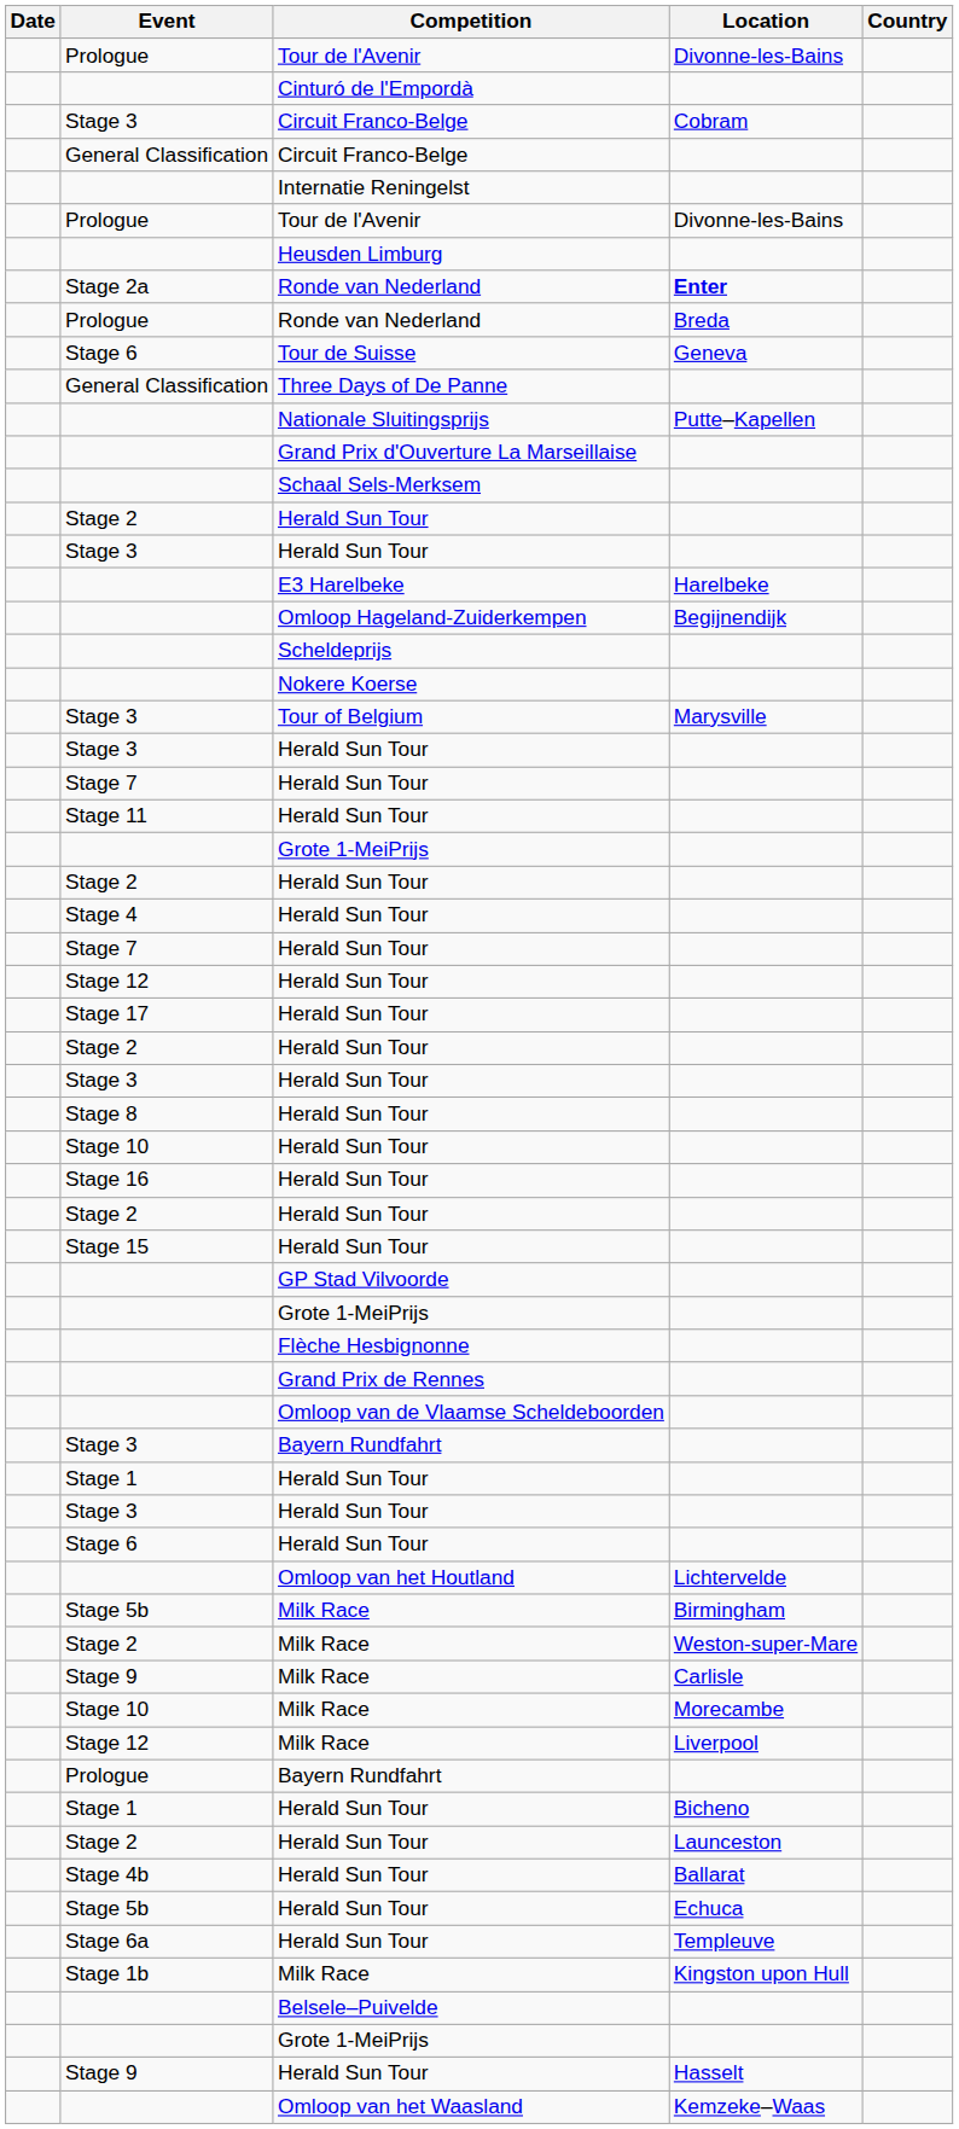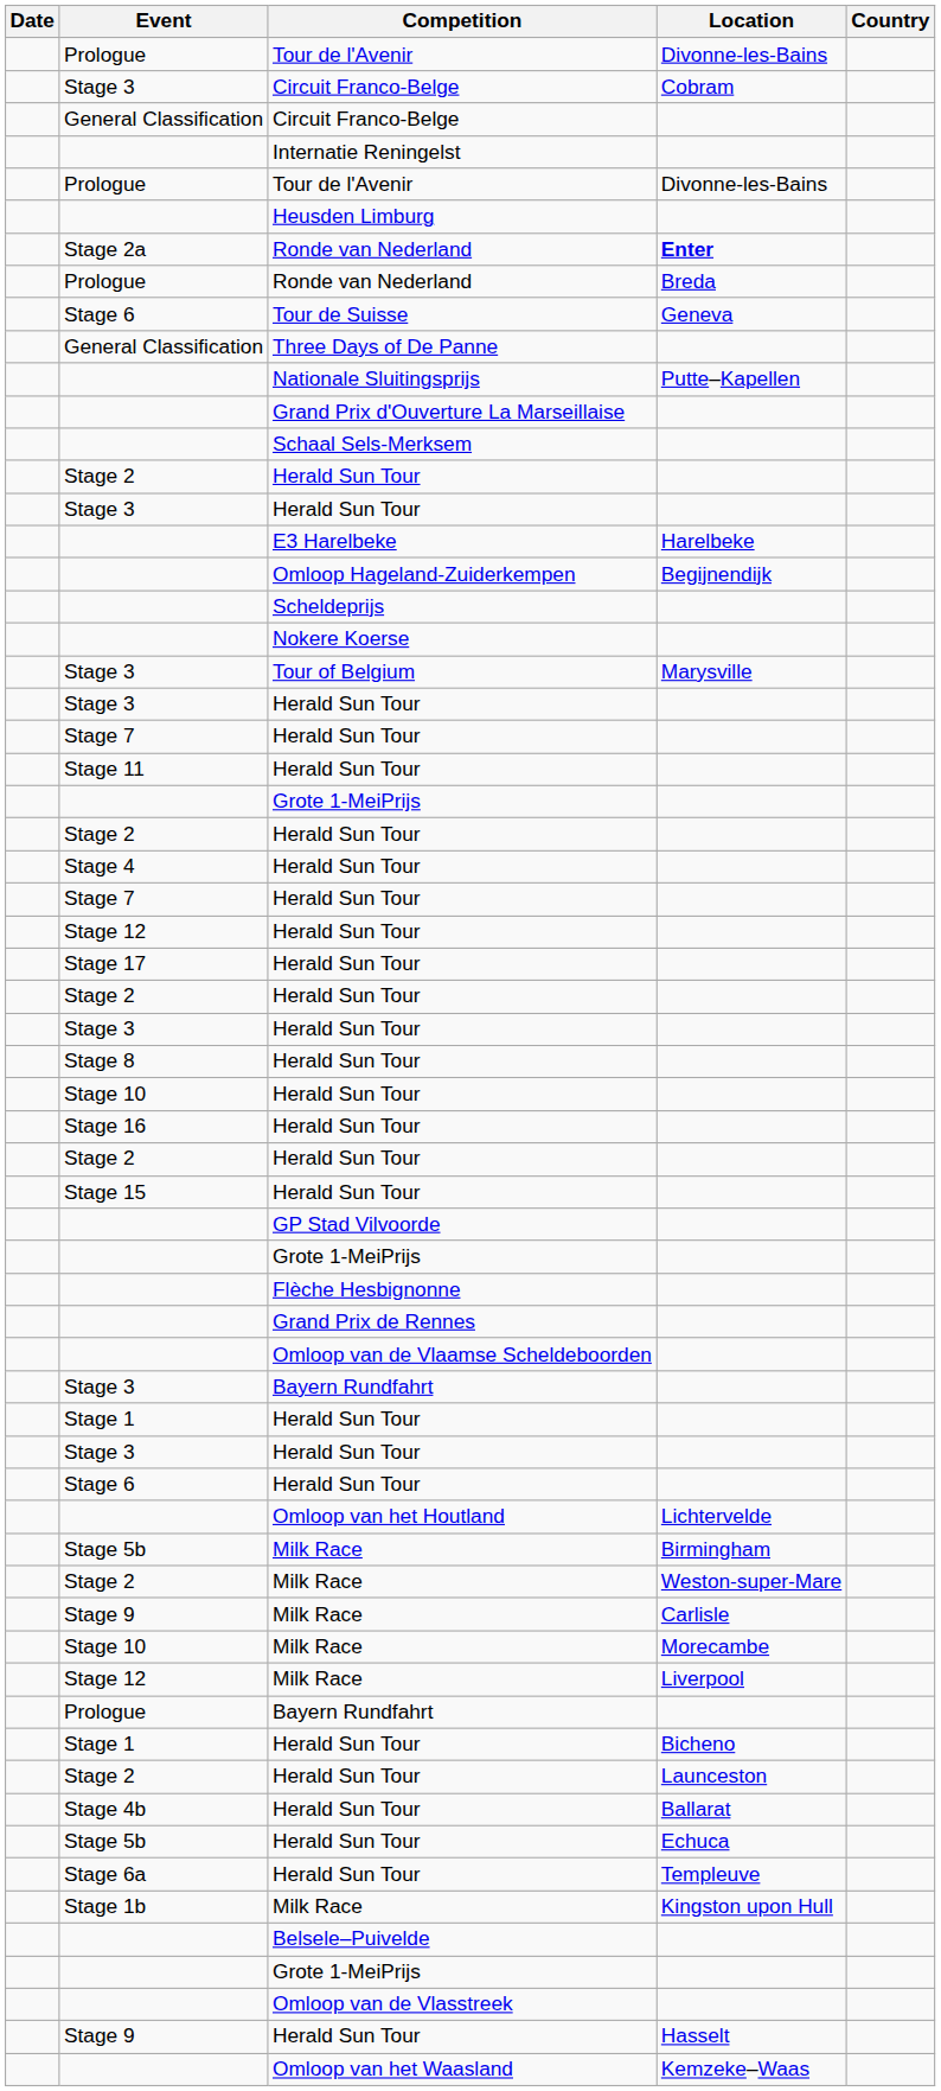 <table class="wikitable sortable">
 <tr>
 <th>Date</th>
 <th>Event</th>
 <th>Competition</th>
 <th>Location</th>
 <th>Country</th>
 </tr>
 <tr>
 <td></td>
 <td>Prologue</td>
 <td><a href='#'>Tour de l'Avenir</a></td>
 <td><a href='#'>Divonne-les-Bains</a></td>
-<td></td>
-</tr>
-<tr>
-<td></td>
-<td></td>
-<td><a href='#'>Cinturó de l'Empordà</a></td>
-<td></td>
 <td></td>
 </tr>
 <tr>
 <td></td>
 <td>Stage 3</td>
 <td><a href='#'>Circuit Franco-Belge</a></td>
 <td><a href='#'>Cobram</a></td>
 <td></td>
 </tr>
 <tr>
 <td></td>
 <td>General Classification</td>
 <td>Circuit Franco-Belge</td>
 <td></td>
 <td></td>
 </tr>
 <tr>
 <td></td>
 <td></td>
 <td>Internatie Reningelst</td>
 <td></td>
 <td></td>
 </tr>
 <tr>
 <td></td>
 <td>Prologue</td>
 <td>Tour de l'Avenir</td>
 <td>Divonne-les-Bains</td>
 <td></td>
 </tr>
 <tr>
 <td></td>
 <td></td>
 <td><a href='#'>Heusden Limburg</a></td>
 <td></td>
 <td></td>
 </tr>
 <tr>
 <td></td>
 <td>Stage 2a</td>
 <td><a href='#'>Ronde van Nederland</a></td>
 <td><strong><a href='#'>Enter</a></strong></td>
 <td></td>
 </tr>
 <tr>
 <td></td>
 <td>Prologue</td>
 <td>Ronde van Nederland</td>
 <td><a href='#'>Breda</a></td>
 <td></td>
 </tr>
 <tr>
 <td></td>
 <td>Stage 6</td>
 <td><a href='#'>Tour de Suisse</a></td>
 <td><a href='#'>Geneva</a></td>
 <td></td>
 </tr>
 <tr>
 <td></td>
 <td>General Classification</td>
 <td><a href='#'>Three Days of De Panne</a></td>
 <td></td>
 <td></td>
 </tr>
 <tr>
 <td></td>
 <td></td>
 <td><a href='#'>Nationale Sluitingsprijs</a></td>
 <td><a href='#'>Putte</a>–<a href='#'>Kapellen</a></td>
 <td></td>
 </tr>
 <tr>
 <td></td>
 <td></td>
 <td><a href='#'>Grand Prix d'Ouverture La Marseillaise</a></td>
 <td></td>
 <td></td>
 </tr>
 <tr>
 <td></td>
 <td></td>
 <td><a href='#'>Schaal Sels-Merksem</a></td>
 <td></td>
 <td></td>
 </tr>
 <tr>
 <td></td>
 <td>Stage 2</td>
 <td><a href='#'>Herald Sun Tour</a></td>
 <td></td>
 <td></td>
 </tr>
 <tr>
 <td></td>
 <td>Stage 3</td>
 <td>Herald Sun Tour</td>
 <td></td>
 <td></td>
 </tr>
 <tr>
 <td></td>
 <td></td>
 <td><a href='#'>E3 Harelbeke</a></td>
 <td><a href='#'>Harelbeke</a></td>
 <td></td>
 </tr>
 <tr>
 <td></td>
 <td></td>
 <td><a href='#'>Omloop Hageland-Zuiderkempen</a></td>
 <td><a href='#'>Begijnendijk</a></td>
 <td></td>
 </tr>
 <tr>
 <td></td>
 <td></td>
 <td><a href='#'>Scheldeprijs</a></td>
 <td></td>
 <td></td>
 </tr>
 <tr>
 <td></td>
 <td></td>
 <td><a href='#'>Nokere Koerse</a></td>
 <td></td>
 <td></td>
 </tr>
 <tr>
 <td></td>
 <td>Stage 3</td>
 <td><a href='#'>Tour of Belgium</a></td>
 <td><a href='#'>Marysville</a></td>
 <td></td>
 </tr>
 <tr>
 <td></td>
 <td>Stage 3</td>
 <td>Herald Sun Tour</td>
 <td></td>
 <td></td>
 </tr>
 <tr>
 <td></td>
 <td>Stage 7</td>
 <td>Herald Sun Tour</td>
 <td></td>
 <td></td>
 </tr>
 <tr>
 <td></td>
 <td>Stage 11</td>
 <td>Herald Sun Tour</td>
 <td></td>
 <td></td>
 </tr>
 <tr>
 <td></td>
 <td></td>
 <td><a href='#'>Grote 1-MeiPrijs</a></td>
 <td></td>
 <td></td>
 </tr>
 <tr>
 <td></td>
 <td>Stage 2</td>
 <td>Herald Sun Tour</td>
 <td></td>
 <td></td>
 </tr>
 <tr>
 <td></td>
 <td>Stage 4</td>
 <td>Herald Sun Tour</td>
 <td></td>
 <td></td>
 </tr>
 <tr>
 <td></td>
 <td>Stage 7</td>
 <td>Herald Sun Tour</td>
 <td></td>
 <td></td>
 </tr>
 <tr>
 <td></td>
 <td>Stage 12</td>
 <td>Herald Sun Tour</td>
 <td></td>
 <td></td>
 </tr>
 <tr>
 <td></td>
 <td>Stage 17</td>
 <td>Herald Sun Tour</td>
 <td></td>
 <td></td>
 </tr>
 <tr>
 <td></td>
 <td>Stage 2</td>
 <td>Herald Sun Tour</td>
 <td></td>
 <td></td>
 </tr>
 <tr>
 <td></td>
 <td>Stage 3</td>
 <td>Herald Sun Tour</td>
 <td></td>
 <td></td>
 </tr>
 <tr>
 <td></td>
 <td>Stage 8</td>
 <td>Herald Sun Tour</td>
 <td></td>
 <td></td>
 </tr>
 <tr>
 <td></td>
 <td>Stage 10</td>
 <td>Herald Sun Tour</td>
 <td></td>
 <td></td>
 </tr>
 <tr>
 <td></td>
 <td>Stage 16</td>
 <td>Herald Sun Tour</td>
 <td></td>
 <td></td>
 </tr>
 <tr>
 <td></td>
 <td>Stage 2</td>
 <td>Herald Sun Tour</td>
 <td></td>
 <td></td>
 </tr>
 <tr>
 <td></td>
 <td>Stage 15</td>
 <td>Herald Sun Tour</td>
 <td></td>
 <td></td>
 </tr>
 <tr>
 <td></td>
 <td></td>
 <td><a href='#'>GP Stad Vilvoorde</a></td>
 <td></td>
 <td></td>
 </tr>
 <tr>
 <td></td>
 <td></td>
 <td>Grote 1-MeiPrijs</td>
 <td></td>
 <td></td>
 </tr>
 <tr>
 <td></td>
 <td></td>
 <td><a href='#'>Flèche Hesbignonne</a></td>
 <td></td>
 <td></td>
 </tr>
 <tr>
 <td></td>
 <td></td>
 <td><a href='#'>Grand Prix de Rennes</a></td>
 <td></td>
 <td></td>
 </tr>
 <tr>
 <td></td>
 <td></td>
 <td><a href='#'>Omloop van de Vlaamse Scheldeboorden</a></td>
 <td></td>
 <td></td>
 </tr>
 <tr>
 <td></td>
 <td>Stage 3</td>
 <td><a href='#'>Bayern Rundfahrt</a></td>
 <td></td>
 <td></td>
 </tr>
 <tr>
 <td></td>
 <td>Stage 1</td>
 <td>Herald Sun Tour</td>
 <td></td>
 <td></td>
 </tr>
 <tr>
 <td></td>
 <td>Stage 3</td>
 <td>Herald Sun Tour</td>
 <td></td>
 <td></td>
 </tr>
 <tr>
 <td></td>
 <td>Stage 6</td>
 <td>Herald Sun Tour</td>
 <td></td>
 <td></td>
 </tr>
 <tr>
 <td></td>
 <td></td>
 <td><a href='#'>Omloop van het Houtland</a></td>
 <td><a href='#'>Lichtervelde</a></td>
 <td></td>
 </tr>
 <tr>
 <td></td>
 <td>Stage 5b</td>
 <td><a href='#'>Milk Race</a></td>
 <td><a href='#'>Birmingham</a></td>
 <td></td>
 </tr>
 <tr>
 <td></td>
 <td>Stage 2</td>
 <td>Milk Race</td>
 <td><a href='#'>Weston-super-Mare</a></td>
 <td></td>
 </tr>
 <tr>
 <td></td>
 <td>Stage 9</td>
 <td>Milk Race</td>
 <td><a href='#'>Carlisle</a></td>
 <td></td>
 </tr>
 <tr>
 <td></td>
 <td>Stage 10</td>
 <td>Milk Race</td>
 <td><a href='#'>Morecambe</a></td>
 <td></td>
 </tr>
 <tr>
 <td></td>
 <td>Stage 12</td>
 <td>Milk Race</td>
 <td><a href='#'>Liverpool</a></td>
 <td></td>
 </tr>
 <tr>
 <td></td>
 <td>Prologue</td>
 <td>Bayern Rundfahrt</td>
 <td></td>
 <td></td>
 </tr>
 <tr>
 <td></td>
 <td>Stage 1</td>
 <td>Herald Sun Tour</td>
 <td><a href='#'>Bicheno</a></td>
 <td></td>
 </tr>
 <tr>
 <td></td>
 <td>Stage 2</td>
 <td>Herald Sun Tour</td>
 <td><a href='#'>Launceston</a></td>
 <td></td>
 </tr>
 <tr>
 <td></td>
 <td>Stage 4b</td>
 <td>Herald Sun Tour</td>
 <td><a href='#'>Ballarat</a></td>
 <td></td>
 </tr>
 <tr>
 <td></td>
 <td>Stage 5b</td>
 <td>Herald Sun Tour</td>
 <td><a href='#'>Echuca</a></td>
 <td></td>
 </tr>
 <tr>
 <td></td>
 <td>Stage 6a</td>
 <td>Herald Sun Tour</td>
 <td><a href='#'>Templeuve</a></td>
 <td></td>
 </tr>
 <tr>
 <td></td>
 <td>Stage 1b</td>
 <td>Milk Race</td>
 <td><a href='#'>Kingston upon Hull</a></td>
 <td></td>
 </tr>
 <tr>
 <td></td>
 <td></td>
 <td><a href='#'>Belsele–Puivelde</a></td>
 <td></td>
 <td></td>
 </tr>
 <tr>
 <td></td>
 <td></td>
 <td>Grote 1-MeiPrijs</td>
 <td></td>
 <td></td>
 </tr>
 <tr>
 <td></td>
+<td></td>
+<td><a href='#'>Omloop van de Vlasstreek</a></td>
+<td></td>
+<td></td>
+</tr>
+<tr>
+<td></td>
 <td>Stage 9</td>
 <td>Herald Sun Tour</td>
 <td><a href='#'>Hasselt</a></td>
 <td></td>
 </tr>
 <tr>
 <td></td>
 <td></td>
 <td><a href='#'>Omloop van het Waasland</a></td>
 <td><a href='#'>Kemzeke</a>–<a href='#'>Waas</a></td>
 <td></td>
 </tr>
 </table>
